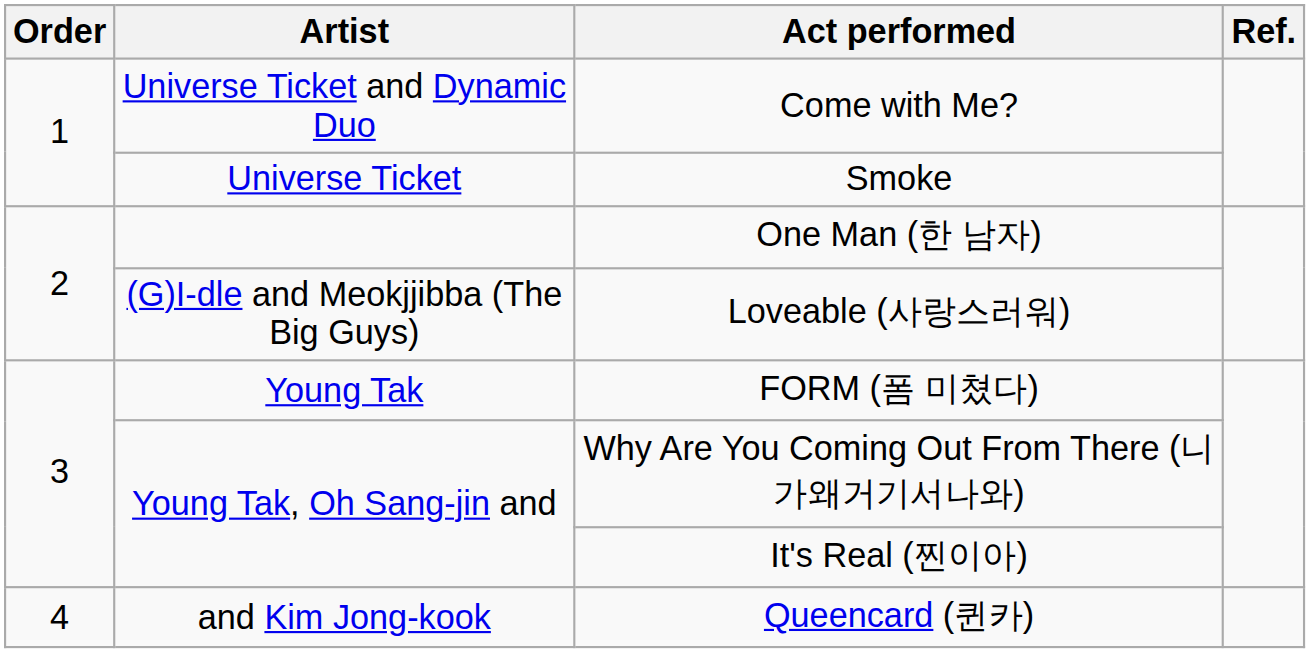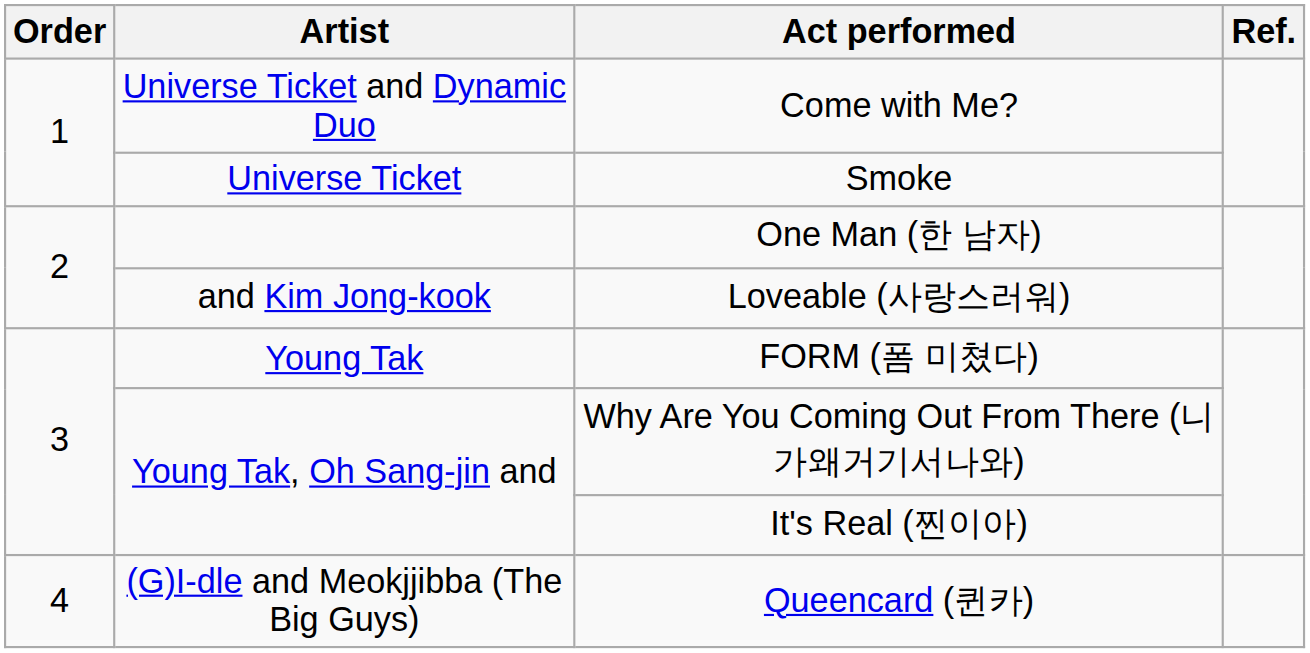 <table class="wikitable" style="text-align:center">
 <tr>
 <th scope="col" width="5%">Order</th>
 <th scope="col">Artist</th>
 <th scope="col">Act performed</th>
 <th>Ref.</th>
 </tr>
 <tr>
 <td rowspan="2">1</td>
 <td><a href='#'>Universe Ticket</a> and <a href='#'>Dynamic Duo</a></td>
 <td>Come with Me?</td>
 <td rowspan="2"></td>
 </tr>
 <tr>
 <td><a href='#'>Universe Ticket</a></td>
 <td>Smoke</td>
 </tr>
 <tr>
 <td rowspan="2">2</td>
 <td></td>
 <td>One Man (한 남자)<br></td>
 <td rowspan="2"></td>
 </tr>
 <tr>
-<td><a href='#'>(G)I-dle</a> and Meokjjibba (The Big Guys)</td>
+<td> and <a href='#'>Kim Jong-kook</a></td>
 <td>Loveable (사랑스러워)</td>
 </tr>
 <tr>
 <td rowspan="3">3</td>
 <td><a href='#'>Young Tak</a></td>
 <td>FORM (폼 미쳤다)</td>
 <td rowspan="3"></td>
 </tr>
 <tr>
 <td rowspan="2"><a href='#'>Young Tak</a>, <a href='#'>Oh Sang-jin</a> and </td>
 <td>Why Are You Coming Out From There (니가왜거기서나와)</td>
 </tr>
 <tr>
 <td>It's Real (찐이아)</td>
 </tr>
 <tr>
 <td>4</td>
-<td> and <a href='#'>Kim Jong-kook</a></td>
+<td><a href='#'>(G)I-dle</a> and Meokjjibba (The Big Guys)</td>
 <td><a href='#'>Queencard</a> (퀸카)</td>
 <td></td>
 </tr>
 </table>
